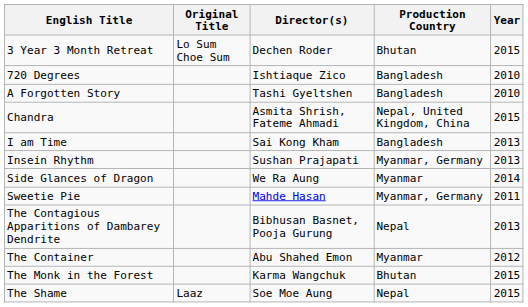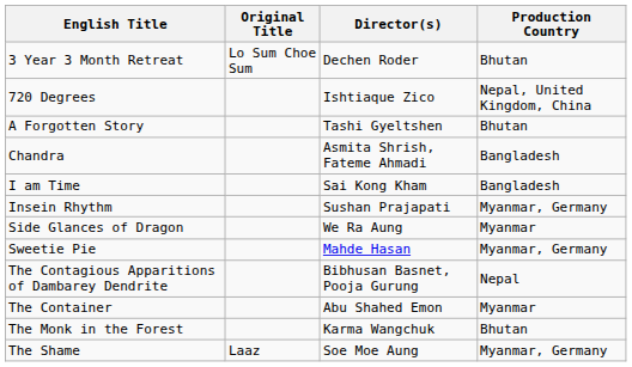 <table class="wikitable">
 <tr>
 <th>English Title</th>
 <th>Original Title</th>
 <th>Director(s)</th>
 <th>Production Country</th>
-<th>Year</th>
 </tr>
 <tr>
 <td>3 Year 3 Month  Retreat</td>
 <td>Lo Sum Choe Sum</td>
 <td>Dechen Roder</td>
 <td>Bhutan</td>
-<td>2015</td>
 </tr>
 <tr>
 <td>720 Degrees</td>
 <td></td>
 <td>Ishtiaque Zico</td>
-<td>Bangladesh</td>
-<td>2010</td>
+<td>Nepal, United Kingdom, China</td>
 </tr>
 <tr>
 <td>A Forgotten Story</td>
 <td></td>
 <td>Tashi Gyeltshen</td>
-<td>Bangladesh</td>
-<td>2010</td>
+<td>Bhutan</td>
 </tr>
 <tr>
 <td>Chandra</td>
 <td></td>
 <td>Asmita Shrish, Fateme Ahmadi</td>
-<td>Nepal, United Kingdom, China</td>
-<td>2015</td>
+<td>Bangladesh</td>
 </tr>
 <tr>
 <td>I am Time</td>
 <td></td>
 <td>Sai Kong Kham</td>
 <td>Bangladesh</td>
-<td>2013</td>
 </tr>
 <tr>
 <td>Insein Rhythm</td>
 <td></td>
 <td>Sushan Prajapati</td>
 <td>Myanmar, Germany</td>
-<td>2013</td>
 </tr>
 <tr>
 <td>Side Glances of Dragon</td>
 <td></td>
 <td>We Ra Aung</td>
 <td>Myanmar</td>
-<td>2014</td>
 </tr>
 <tr>
 <td>Sweetie Pie</td>
 <td></td>
 <td><a href='#'>Mahde Hasan</a></td>
 <td>Myanmar, Germany</td>
-<td>2011</td>
 </tr>
 <tr>
 <td>The Contagious Apparitions of Dambarey  Dendrite</td>
 <td></td>
 <td>Bibhusan Basnet, Pooja Gurung</td>
 <td>Nepal</td>
-<td>2013</td>
 </tr>
 <tr>
 <td>The Container</td>
 <td></td>
 <td>Abu Shahed Emon</td>
 <td>Myanmar</td>
-<td>2012</td>
 </tr>
 <tr>
 <td>The Monk in the Forest</td>
 <td></td>
 <td>Karma Wangchuk</td>
 <td>Bhutan</td>
-<td>2015</td>
 </tr>
 <tr>
 <td>The Shame</td>
 <td>Laaz</td>
 <td>Soe Moe Aung</td>
-<td>Nepal</td>
-<td>2015</td>
+<td>Myanmar, Germany</td>
 </tr>
 </table>
